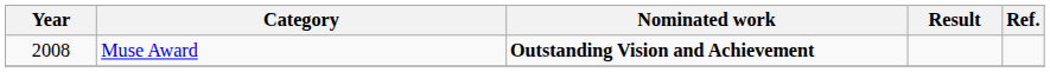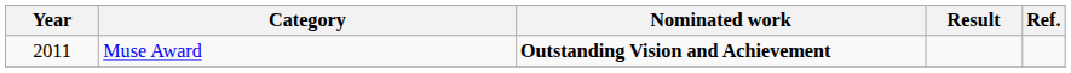 <table class=wikitable>
 <tr>
 <th scope="col" style="width:5em;">Year</th>
 <th scope="col" style="width:26em;">Category</th>
 <th scope="col" style="width:25em;">Nominated work</th>
 <th scope="col" style="width:5em;">Result</th>
 <th>Ref.</th>
 </tr>
 <tr>
-<td style="text-align:center;">2008</td>
+<td style="text-align:center;">2011</td>
 <td><a href='#'>Muse Award</a></td>
 <td><strong>Outstanding Vision and Achievement</strong></td>
 <td></td>
 <td></td>
 </tr>
 <tr>
 </tr>
 </table>
